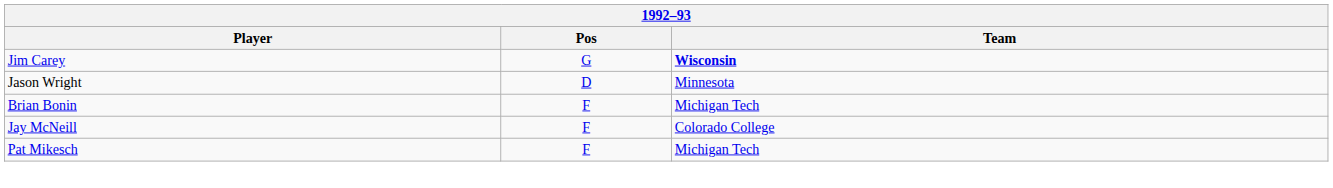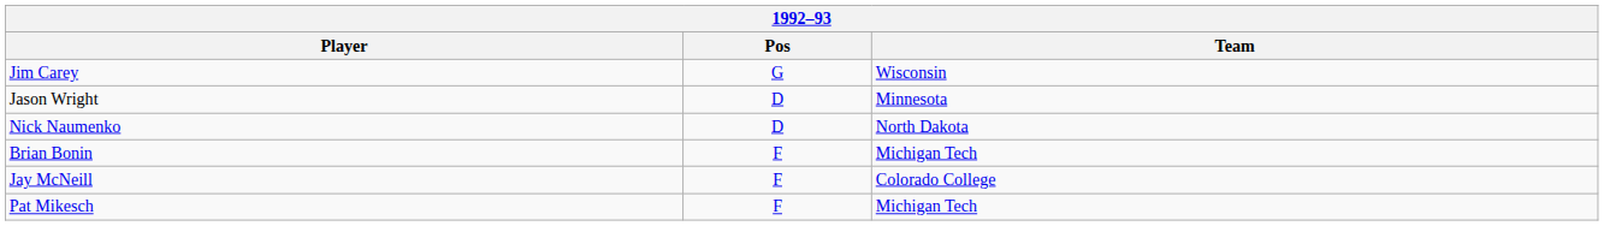 <table class="wikitable" width=95%>
 <tr>
 <th colspan=3><a href='#'>1992–93</a></th>
 </tr>
 <tr>
 <th>Player</th>
 <th>Pos</th>
 <th>Team</th>
 </tr>
 <tr>
 <td><a href='#'>Jim Carey</a></td>
 <td align=center><a href='#'>G</a></td>
-<td><strong><a href='#'>Wisconsin</a></strong></td>
+<td><a href='#'>Wisconsin</a></td>
 </tr>
 <tr>
 <td>Jason Wright</td>
 <td align=center><a href='#'>D</a></td>
 <td><a href='#'>Minnesota</a></td>
+</tr>
+<tr>
+<td><a href='#'>Nick Naumenko</a></td>
+<td align=center><a href='#'>D</a></td>
+<td><a href='#'>North Dakota</a></td>
 </tr>
 <tr>
 <td><a href='#'>Brian Bonin</a></td>
 <td align=center><a href='#'>F</a></td>
 <td><a href='#'>Michigan Tech</a></td>
 </tr>
 <tr>
 <td><a href='#'>Jay McNeill</a></td>
 <td align=center><a href='#'>F</a></td>
 <td><a href='#'>Colorado College</a></td>
 </tr>
 <tr>
 <td><a href='#'>Pat Mikesch</a></td>
 <td align=center><a href='#'>F</a></td>
 <td><a href='#'>Michigan Tech</a></td>
 </tr>
 </table>
